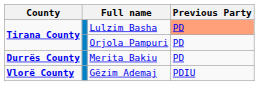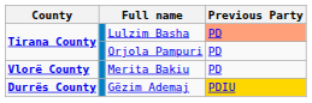 <table class="wikitable">
 <tr>
 <th>County</th>
 <th colspan="2">Full name</th>
 <th>Previous Party</th>
 </tr>
 <tr>
 <td rowspan="2"><strong><a href='#'>Tirana County</a></strong></td>
 <td bgcolor="#0080C7" width="1"></td>
 <td><a href='#'>Lulzim Basha</a></td>
 <td style="background: lightsalmon;"><a href='#'>PD</a></td>
 </tr>
 <tr>
 <td bgcolor="#0080C7" width="1"></td>
 <td><a href='#'>Orjola Pampuri</a></td>
 <td><a href='#'>PD</a></td>
 </tr>
 <tr>
-<td><strong><a href='#'>Durrës County</a></strong></td>
+<td><strong><a href='#'>Vlorë County</a></strong></td>
 <td bgcolor="#0080C7" width="1"></td>
 <td><a href='#'>Merita Bakiu</a></td>
 <td><a href='#'>PD</a></td>
 </tr>
 <tr>
-<td><strong><a href='#'>Vlorë County</a></strong></td>
+<td><strong><a href='#'>Durrës County</a></strong></td>
 <td bgcolor="#0080C7" width="1"></td>
 <td><a href='#'>Gëzim Ademaj</a></td>
-<td><a href='#'>PDIU</a></td>
+<td style="background: gold;"><a href='#'>PDIU</a></td>
 </tr>
 </table>
